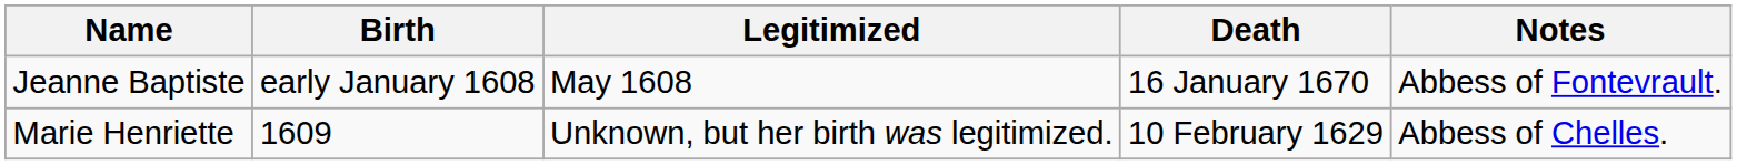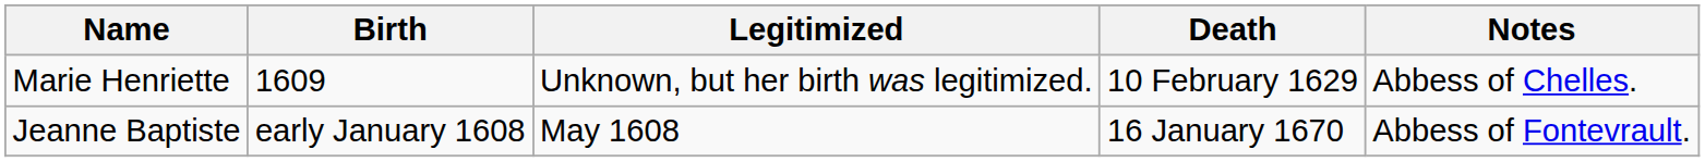 <table class="wikitable">
 <tr>
 <th>Name</th>
 <th>Birth</th>
 <th>Legitimized</th>
 <th>Death</th>
 <th>Notes</th>
 </tr>
 <tr>
+<td>Marie Henriette</td>
+<td>1609</td>
+<td>Unknown, but her birth <em>was</em> legitimized.</td>
+<td>10 February 1629</td>
+<td>Abbess of <a href='#'>Chelles</a>.</td>
+</tr>
+<tr>
 <td>Jeanne Baptiste</td>
 <td>early January 1608</td>
 <td>May 1608</td>
 <td>16 January 1670</td>
 <td>Abbess of <a href='#'>Fontevrault</a>.</td>
 </tr>
-<tr>
-<td>Marie Henriette</td>
-<td>1609</td>
-<td>Unknown, but her birth <em>was</em> legitimized.</td>
-<td>10 February 1629</td>
-<td>Abbess of <a href='#'>Chelles</a>.</td>
-</tr>
 </table>
